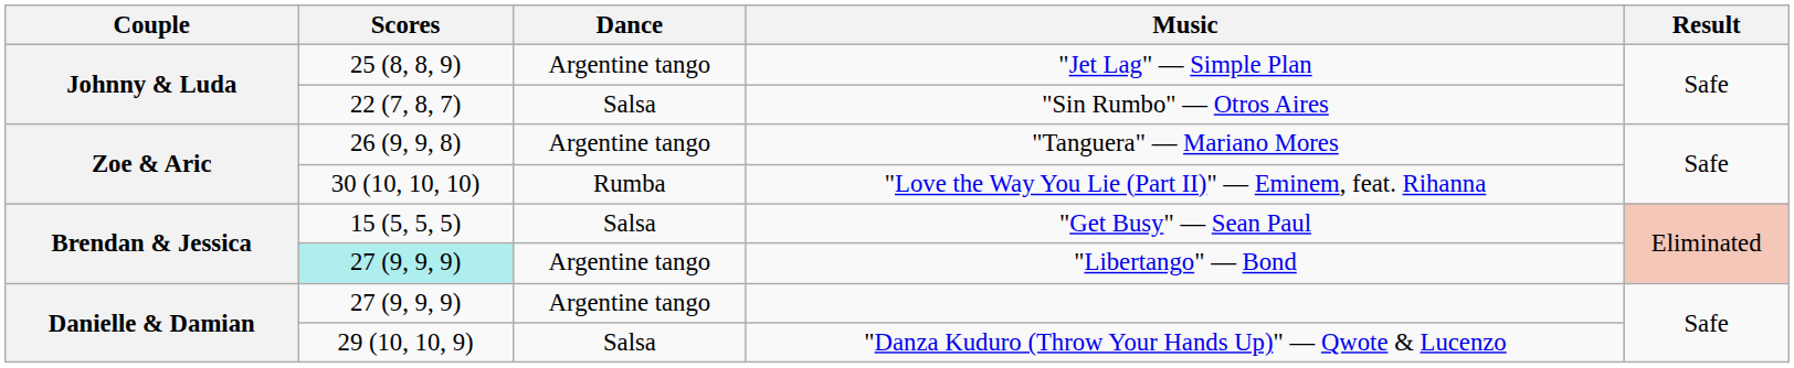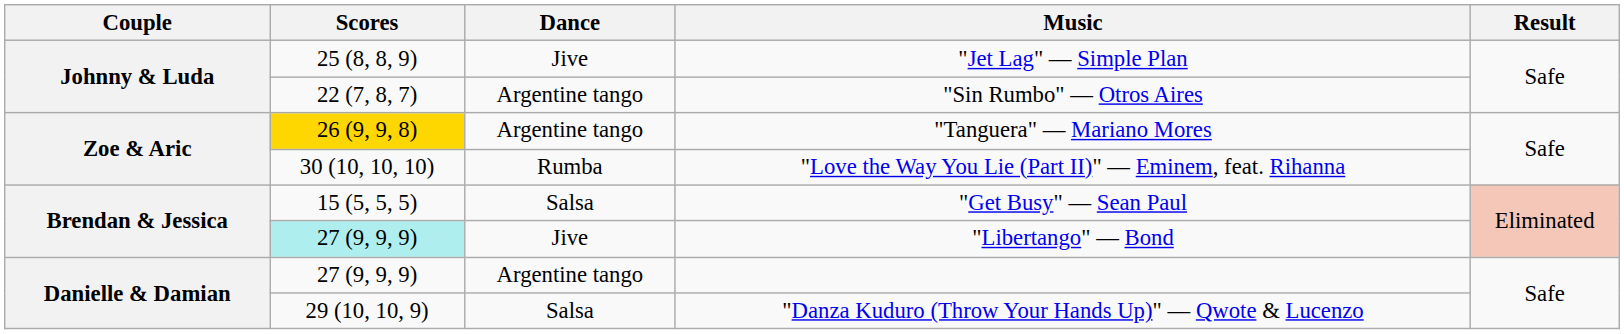 <table class="wikitable sortable" style="text-align:center; width: 90%">
 <tr>
 <th scope="col">Couple</th>
 <th scope="col">Scores</th>
 <th scope="col" class="unsortable">Dance</th>
 <th scope="col" class="unsortable">Music</th>
 <th scope="col" class="unsortable">Result</th>
 </tr>
 <tr>
 <th scope="row" rowspan="2">Johnny & Luda</th>
 <td>25 (8, 8, 9)</td>
-<td>Argentine tango</td>
+<td>Jive</td>
 <td>"<a href='#'>Jet Lag</a>" — <a href='#'>Simple Plan</a></td>
 <td rowspan="2">Safe</td>
 </tr>
 <tr>
 <td>22 (7, 8, 7)</td>
-<td>Salsa</td>
+<td>Argentine tango</td>
 <td>"Sin Rumbo" — <a href='#'>Otros Aires</a></td>
 </tr>
 <tr>
 <th scope="row" rowspan="2">Zoe & Aric</th>
-<td>26 (9, 9, 8)</td>
+<td style="background: gold;">26 (9, 9, 8)</td>
 <td>Argentine tango</td>
 <td>"Tanguera" — <a href='#'>Mariano Mores</a></td>
 <td rowspan="2">Safe</td>
 </tr>
 <tr>
 <td>30 (10, 10, 10)</td>
 <td>Rumba</td>
 <td>"<a href='#'>Love the Way You Lie (Part II)</a>" — <a href='#'>Eminem</a>, feat. <a href='#'>Rihanna</a></td>
 </tr>
 <tr>
 <th scope="row" rowspan="2">Brendan & Jessica</th>
 <td>15 (5, 5, 5)</td>
 <td>Salsa</td>
 <td>"<a href='#'>Get Busy</a>" — <a href='#'>Sean Paul</a></td>
 <td rowspan="2" bgcolor="f4c7b8">Eliminated</td>
 </tr>
 <tr>
 <td style="background: paleturquoise;">27 (9, 9, 9)</td>
-<td>Argentine tango</td>
+<td>Jive</td>
 <td>"<a href='#'>Libertango</a>" — <a href='#'>Bond</a></td>
 </tr>
 <tr>
 <th scope="row" rowspan="2">Danielle & Damian</th>
 <td>27 (9, 9, 9)</td>
 <td>Argentine tango</td>
 <td></td>
 <td rowspan="2">Safe</td>
 </tr>
 <tr>
 <td>29 (10, 10, 9)</td>
 <td>Salsa</td>
 <td>"<a href='#'>Danza Kuduro (Throw Your Hands Up)</a>" — <a href='#'>Qwote</a> & <a href='#'>Lucenzo</a></td>
 </tr>
 </table>
